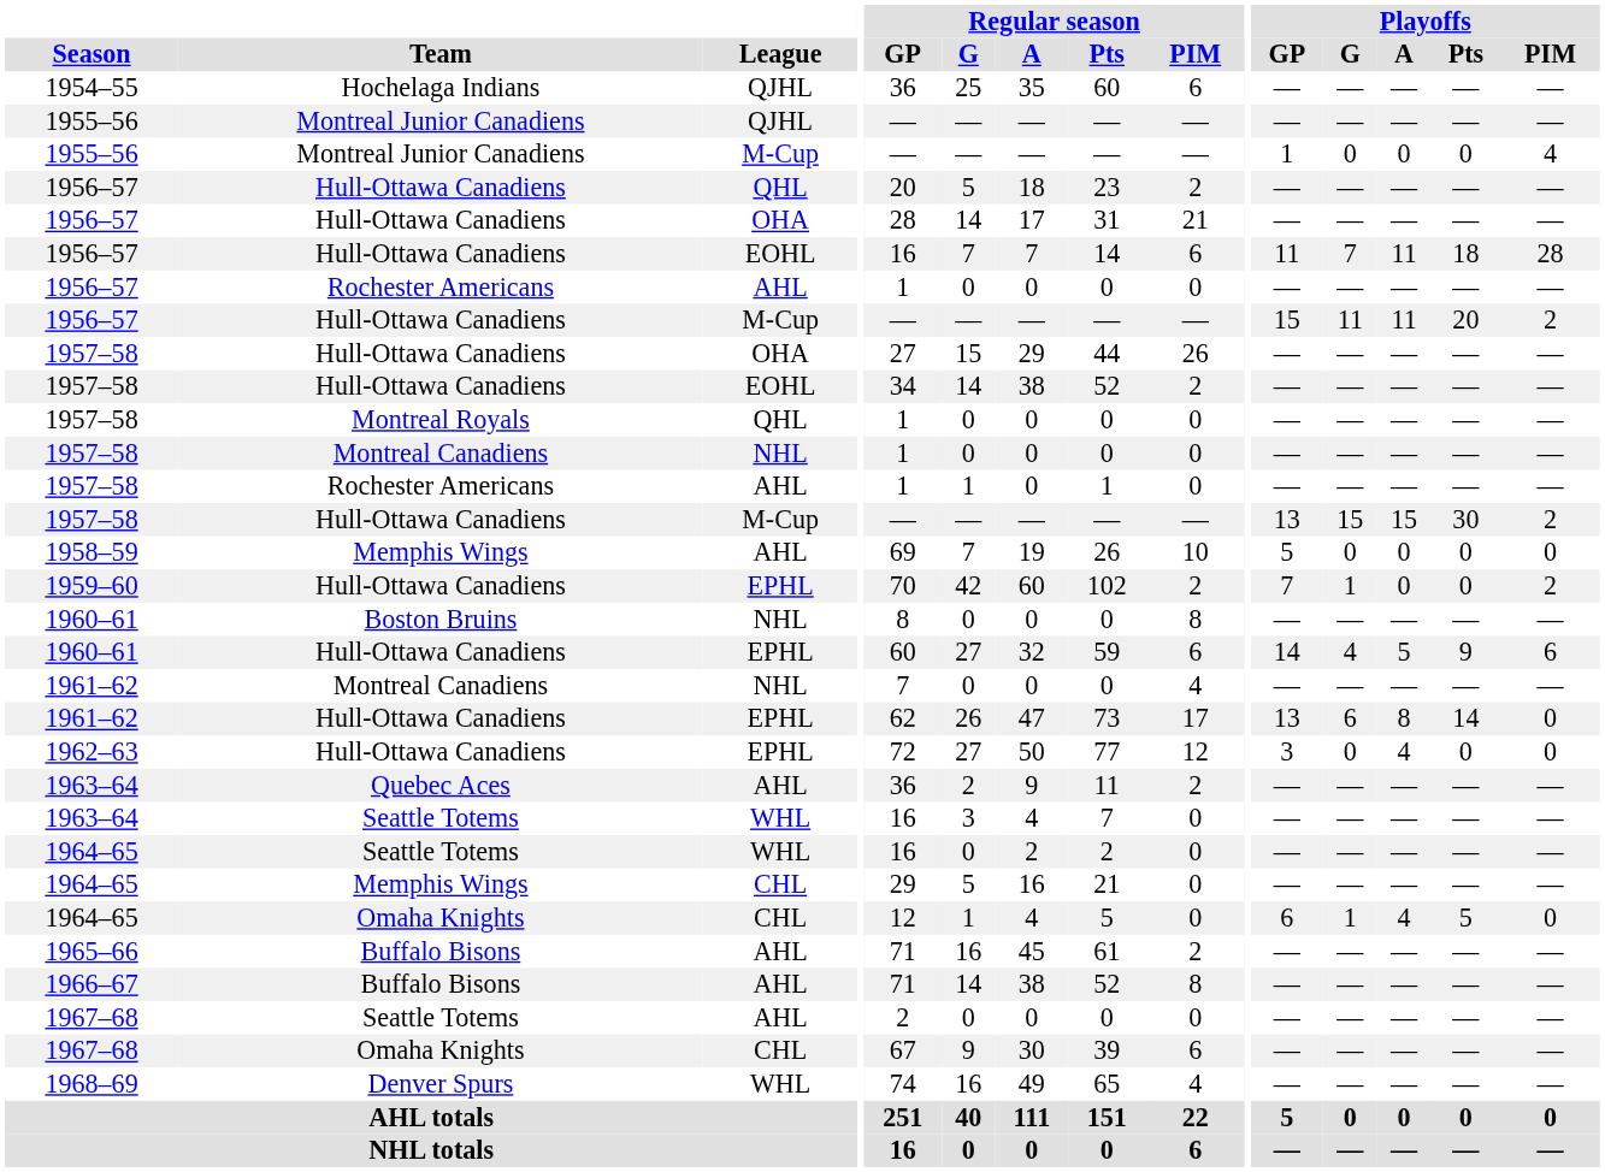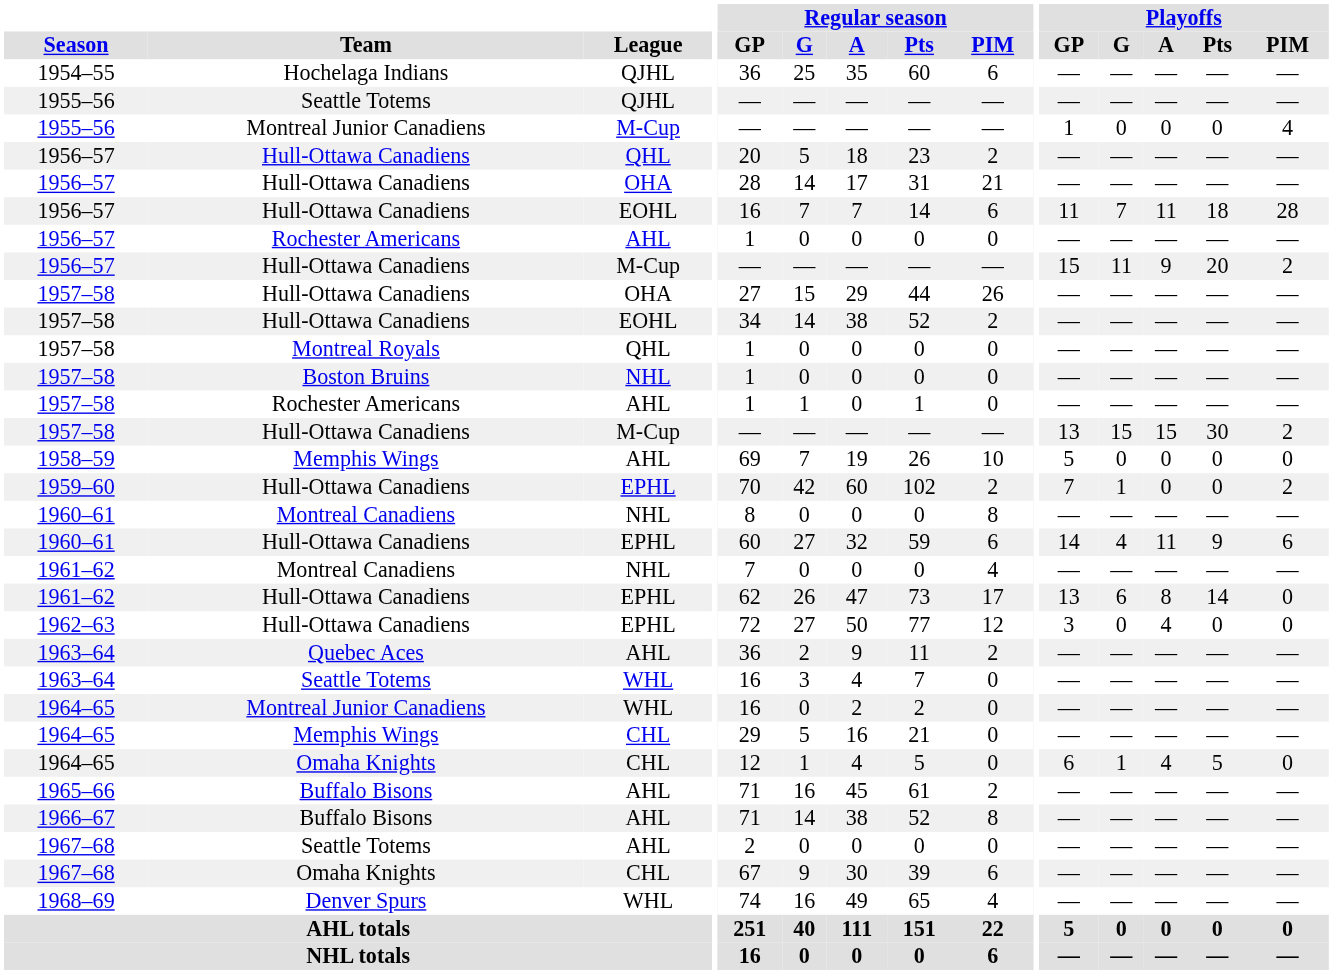 <table border="0" cellpadding="1" cellspacing="0" style="text-align:center; width:60em">
 <tr bgcolor="#e0e0e0">
 <th colspan="3" bgcolor="#ffffff"></th>
 <th rowspan="100" bgcolor="#ffffff"></th>
 <th colspan="5"><a href='#'>Regular season</a></th>
 <th rowspan="100" bgcolor="#ffffff"></th>
 <th colspan="5"><a href='#'>Playoffs</a></th>
 </tr>
 <tr bgcolor="#e0e0e0">
 <th><a href='#'>Season</a></th>
 <th>Team</th>
 <th>League</th>
 <th>GP</th>
 <th><a href='#'>G</a></th>
 <th><a href='#'>A</a></th>
 <th><a href='#'>Pts</a></th>
 <th><a href='#'>PIM</a></th>
 <th>GP</th>
 <th>G</th>
 <th>A</th>
 <th>Pts</th>
 <th>PIM</th>
 </tr>
 <tr>
 <td>1954–55</td>
 <td>Hochelaga Indians</td>
 <td>QJHL</td>
 <td>36</td>
 <td>25</td>
 <td>35</td>
 <td>60</td>
 <td>6</td>
 <td>—</td>
 <td>—</td>
 <td>—</td>
 <td>—</td>
 <td>—</td>
 </tr>
 <tr bgcolor="#f0f0f0">
 <td>1955–56</td>
-<td><a href='#'>Montreal Junior Canadiens</a></td>
+<td>Seattle Totems</td>
 <td>QJHL</td>
 <td>—</td>
 <td>—</td>
 <td>—</td>
 <td>—</td>
 <td>—</td>
 <td>—</td>
 <td>—</td>
 <td>—</td>
 <td>—</td>
 <td>—</td>
 </tr>
 <tr>
 <td><a href='#'>1955–56</a></td>
 <td>Montreal Junior Canadiens</td>
 <td><a href='#'>M-Cup</a></td>
 <td>—</td>
 <td>—</td>
 <td>—</td>
 <td>—</td>
 <td>—</td>
 <td>1</td>
 <td>0</td>
 <td>0</td>
 <td>0</td>
 <td>4</td>
 </tr>
 <tr bgcolor="#f0f0f0">
 <td>1956–57</td>
 <td><a href='#'>Hull-Ottawa Canadiens</a></td>
 <td><a href='#'>QHL</a></td>
 <td>20</td>
 <td>5</td>
 <td>18</td>
 <td>23</td>
 <td>2</td>
 <td>—</td>
 <td>—</td>
 <td>—</td>
 <td>—</td>
 <td>—</td>
 </tr>
 <tr>
 <td><a href='#'>1956–57</a></td>
 <td>Hull-Ottawa Canadiens</td>
 <td><a href='#'>OHA</a></td>
 <td>28</td>
 <td>14</td>
 <td>17</td>
 <td>31</td>
 <td>21</td>
 <td>—</td>
 <td>—</td>
 <td>—</td>
 <td>—</td>
 <td>—</td>
 </tr>
 <tr bgcolor="#f0f0f0">
 <td>1956–57</td>
 <td>Hull-Ottawa Canadiens</td>
 <td>EOHL</td>
 <td>16</td>
 <td>7</td>
 <td>7</td>
 <td>14</td>
 <td>6</td>
 <td>11</td>
 <td>7</td>
 <td>11</td>
 <td>18</td>
 <td>28</td>
 </tr>
 <tr>
 <td><a href='#'>1956–57</a></td>
 <td><a href='#'>Rochester Americans</a></td>
 <td><a href='#'>AHL</a></td>
 <td>1</td>
 <td>0</td>
 <td>0</td>
 <td>0</td>
 <td>0</td>
 <td>—</td>
 <td>—</td>
 <td>—</td>
 <td>—</td>
 <td>—</td>
 </tr>
 <tr bgcolor="#f0f0f0">
 <td><a href='#'>1956–57</a></td>
 <td>Hull-Ottawa Canadiens</td>
 <td>M-Cup</td>
 <td>—</td>
 <td>—</td>
 <td>—</td>
 <td>—</td>
 <td>—</td>
 <td>15</td>
 <td>11</td>
-<td>11</td>
+<td>9</td>
 <td>20</td>
 <td>2</td>
 </tr>
 <tr>
 <td><a href='#'>1957–58</a></td>
 <td>Hull-Ottawa Canadiens</td>
 <td>OHA</td>
 <td>27</td>
 <td>15</td>
 <td>29</td>
 <td>44</td>
 <td>26</td>
 <td>—</td>
 <td>—</td>
 <td>—</td>
 <td>—</td>
 <td>—</td>
 </tr>
 <tr bgcolor="#f0f0f0">
 <td>1957–58</td>
 <td>Hull-Ottawa Canadiens</td>
 <td>EOHL</td>
 <td>34</td>
 <td>14</td>
 <td>38</td>
 <td>52</td>
 <td>2</td>
 <td>—</td>
 <td>—</td>
 <td>—</td>
 <td>—</td>
 <td>—</td>
 </tr>
 <tr>
 <td>1957–58</td>
 <td><a href='#'>Montreal Royals</a></td>
 <td>QHL</td>
 <td>1</td>
 <td>0</td>
 <td>0</td>
 <td>0</td>
 <td>0</td>
 <td>—</td>
 <td>—</td>
 <td>—</td>
 <td>—</td>
 <td>—</td>
 </tr>
 <tr bgcolor="#f0f0f0">
 <td><a href='#'>1957–58</a></td>
-<td><a href='#'>Montreal Canadiens</a></td>
+<td><a href='#'>Boston Bruins</a></td>
 <td><a href='#'>NHL</a></td>
 <td>1</td>
 <td>0</td>
 <td>0</td>
 <td>0</td>
 <td>0</td>
 <td>—</td>
 <td>—</td>
 <td>—</td>
 <td>—</td>
 <td>—</td>
 </tr>
 <tr>
 <td><a href='#'>1957–58</a></td>
 <td>Rochester Americans</td>
 <td>AHL</td>
 <td>1</td>
 <td>1</td>
 <td>0</td>
 <td>1</td>
 <td>0</td>
 <td>—</td>
 <td>—</td>
 <td>—</td>
 <td>—</td>
 <td>—</td>
 </tr>
 <tr bgcolor="#f0f0f0">
 <td><a href='#'>1957–58</a></td>
 <td>Hull-Ottawa Canadiens</td>
 <td>M-Cup</td>
 <td>—</td>
 <td>—</td>
 <td>—</td>
 <td>—</td>
 <td>—</td>
 <td>13</td>
 <td>15</td>
 <td>15</td>
 <td>30</td>
 <td>2</td>
 </tr>
 <tr>
 <td><a href='#'>1958–59</a></td>
 <td><a href='#'>Memphis Wings</a></td>
 <td>AHL</td>
 <td>69</td>
 <td>7</td>
 <td>19</td>
 <td>26</td>
 <td>10</td>
 <td>5</td>
 <td>0</td>
 <td>0</td>
 <td>0</td>
 <td>0</td>
 </tr>
 <tr bgcolor="#f0f0f0">
 <td><a href='#'>1959–60</a></td>
 <td>Hull-Ottawa Canadiens</td>
 <td><a href='#'>EPHL</a></td>
 <td>70</td>
 <td>42</td>
 <td>60</td>
 <td>102</td>
 <td>2</td>
 <td>7</td>
 <td>1</td>
 <td>0</td>
 <td>0</td>
 <td>2</td>
 </tr>
 <tr>
 <td><a href='#'>1960–61</a></td>
-<td><a href='#'>Boston Bruins</a></td>
+<td><a href='#'>Montreal Canadiens</a></td>
 <td>NHL</td>
 <td>8</td>
 <td>0</td>
 <td>0</td>
 <td>0</td>
 <td>8</td>
 <td>—</td>
 <td>—</td>
 <td>—</td>
 <td>—</td>
 <td>—</td>
 </tr>
 <tr bgcolor="#f0f0f0">
 <td><a href='#'>1960–61</a></td>
 <td>Hull-Ottawa Canadiens</td>
 <td>EPHL</td>
 <td>60</td>
 <td>27</td>
 <td>32</td>
 <td>59</td>
 <td>6</td>
 <td>14</td>
 <td>4</td>
-<td>5</td>
+<td>11</td>
 <td>9</td>
 <td>6</td>
 </tr>
 <tr>
 <td><a href='#'>1961–62</a></td>
 <td>Montreal Canadiens</td>
 <td>NHL</td>
 <td>7</td>
 <td>0</td>
 <td>0</td>
 <td>0</td>
 <td>4</td>
 <td>—</td>
 <td>—</td>
 <td>—</td>
 <td>—</td>
 <td>—</td>
 </tr>
 <tr bgcolor="#f0f0f0">
 <td><a href='#'>1961–62</a></td>
 <td>Hull-Ottawa Canadiens</td>
 <td>EPHL</td>
 <td>62</td>
 <td>26</td>
 <td>47</td>
 <td>73</td>
 <td>17</td>
 <td>13</td>
 <td>6</td>
 <td>8</td>
 <td>14</td>
 <td>0</td>
 </tr>
 <tr>
 <td><a href='#'>1962–63</a></td>
 <td>Hull-Ottawa Canadiens</td>
 <td>EPHL</td>
 <td>72</td>
 <td>27</td>
 <td>50</td>
 <td>77</td>
 <td>12</td>
 <td>3</td>
 <td>0</td>
 <td>4</td>
 <td>0</td>
 <td>0</td>
 </tr>
 <tr bgcolor="#f0f0f0">
 <td><a href='#'>1963–64</a></td>
 <td><a href='#'>Quebec Aces</a></td>
 <td>AHL</td>
 <td>36</td>
 <td>2</td>
 <td>9</td>
 <td>11</td>
 <td>2</td>
 <td>—</td>
 <td>—</td>
 <td>—</td>
 <td>—</td>
 <td>—</td>
 </tr>
 <tr>
 <td><a href='#'>1963–64</a></td>
 <td><a href='#'>Seattle Totems</a></td>
 <td><a href='#'>WHL</a></td>
 <td>16</td>
 <td>3</td>
 <td>4</td>
 <td>7</td>
 <td>0</td>
 <td>—</td>
 <td>—</td>
 <td>—</td>
 <td>—</td>
 <td>—</td>
 </tr>
 <tr bgcolor="#f0f0f0">
 <td><a href='#'>1964–65</a></td>
-<td>Seattle Totems</td>
+<td><a href='#'>Montreal Junior Canadiens</a></td>
 <td>WHL</td>
 <td>16</td>
 <td>0</td>
 <td>2</td>
 <td>2</td>
 <td>0</td>
 <td>—</td>
 <td>—</td>
 <td>—</td>
 <td>—</td>
 <td>—</td>
 </tr>
 <tr>
 <td><a href='#'>1964–65</a></td>
 <td><a href='#'>Memphis Wings</a></td>
 <td><a href='#'>CHL</a></td>
 <td>29</td>
 <td>5</td>
 <td>16</td>
 <td>21</td>
 <td>0</td>
 <td>—</td>
 <td>—</td>
 <td>—</td>
 <td>—</td>
 <td>—</td>
 </tr>
 <tr bgcolor="#f0f0f0">
 <td>1964–65</td>
 <td><a href='#'>Omaha Knights</a></td>
 <td>CHL</td>
 <td>12</td>
 <td>1</td>
 <td>4</td>
 <td>5</td>
 <td>0</td>
 <td>6</td>
 <td>1</td>
 <td>4</td>
 <td>5</td>
 <td>0</td>
 </tr>
 <tr>
 <td><a href='#'>1965–66</a></td>
 <td><a href='#'>Buffalo Bisons</a></td>
 <td>AHL</td>
 <td>71</td>
 <td>16</td>
 <td>45</td>
 <td>61</td>
 <td>2</td>
 <td>—</td>
 <td>—</td>
 <td>—</td>
 <td>—</td>
 <td>—</td>
 </tr>
 <tr bgcolor="#f0f0f0">
 <td><a href='#'>1966–67</a></td>
 <td>Buffalo Bisons</td>
 <td>AHL</td>
 <td>71</td>
 <td>14</td>
 <td>38</td>
 <td>52</td>
 <td>8</td>
 <td>—</td>
 <td>—</td>
 <td>—</td>
 <td>—</td>
 <td>—</td>
 </tr>
 <tr>
 <td><a href='#'>1967–68</a></td>
 <td>Seattle Totems</td>
 <td>AHL</td>
 <td>2</td>
 <td>0</td>
 <td>0</td>
 <td>0</td>
 <td>0</td>
 <td>—</td>
 <td>—</td>
 <td>—</td>
 <td>—</td>
 <td>—</td>
 </tr>
 <tr bgcolor="#f0f0f0">
 <td><a href='#'>1967–68</a></td>
 <td>Omaha Knights</td>
 <td>CHL</td>
 <td>67</td>
 <td>9</td>
 <td>30</td>
 <td>39</td>
 <td>6</td>
 <td>—</td>
 <td>—</td>
 <td>—</td>
 <td>—</td>
 <td>—</td>
 </tr>
 <tr>
 <td><a href='#'>1968–69</a></td>
 <td><a href='#'>Denver Spurs</a></td>
 <td>WHL</td>
 <td>74</td>
 <td>16</td>
 <td>49</td>
 <td>65</td>
 <td>4</td>
 <td>—</td>
 <td>—</td>
 <td>—</td>
 <td>—</td>
 <td>—</td>
 </tr>
 <tr bgcolor="#e0e0e0">
 <th colspan="3">AHL totals</th>
 <th>251</th>
 <th>40</th>
 <th>111</th>
 <th>151</th>
 <th>22</th>
 <th>5</th>
 <th>0</th>
 <th>0</th>
 <th>0</th>
 <th>0</th>
 </tr>
 <tr bgcolor="#e0e0e0">
 <th colspan="3">NHL totals</th>
 <th>16</th>
 <th>0</th>
 <th>0</th>
 <th>0</th>
 <th>6</th>
 <th>—</th>
 <th>—</th>
 <th>—</th>
 <th>—</th>
 <th>—</th>
 </tr>
 </table>
